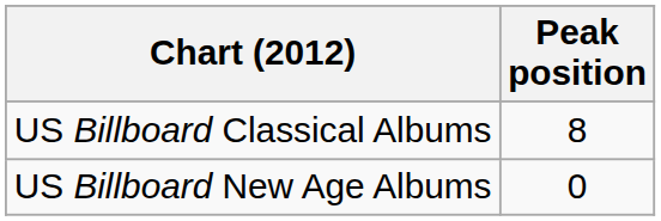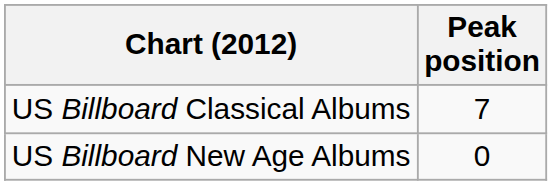 <table class="wikitable sortable">
 <tr>
 <th>Chart (2012)</th>
 <th>Peak<br>position</th>
 </tr>
 <tr>
 <td>US <em>Billboard</em> Classical Albums</td>
-<td style="text-align:center;">8</td>
+<td style="text-align:center;">7</td>
 </tr>
 <tr>
 <td>US <em>Billboard</em> New Age Albums</td>
 <td style="text-align:center;">0</td>
 </tr>
 </table>
